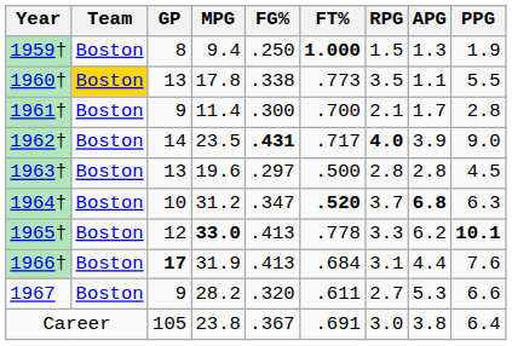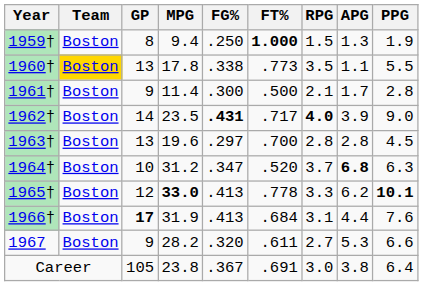 <table class="wikitable sortable" style="font-size:95%; text-align:right;">
 <tr>
 <th>Year</th>
 <th>Team</th>
 <th>GP</th>
 <th>MPG</th>
 <th>FG%</th>
 <th>FT%</th>
 <th>RPG</th>
 <th>APG</th>
 <th>PPG</th>
 </tr>
 <tr>
 <td style="text-align:left;background:#afe6ba;"><a href='#'>1959</a>†</td>
 <td style="text-align:left;"><a href='#'>Boston</a></td>
 <td>8</td>
 <td>9.4</td>
 <td>.250</td>
 <td><strong>1.000</strong></td>
 <td>1.5</td>
 <td>1.3</td>
 <td>1.9</td>
 </tr>
 <tr>
 <td style="text-align:left;background:#afe6ba;"><a href='#'>1960</a>†</td>
 <td style="background: gold; text-align:left;"><a href='#'>Boston</a></td>
 <td>13</td>
 <td>17.8</td>
 <td>.338</td>
 <td>.773</td>
 <td>3.5</td>
 <td>1.1</td>
 <td>5.5</td>
 </tr>
 <tr>
 <td style="text-align:left;background:#afe6ba;"><a href='#'>1961</a>†</td>
 <td style="text-align:left;"><a href='#'>Boston</a></td>
 <td>9</td>
 <td>11.4</td>
 <td>.300</td>
-<td>.700</td>
+<td>.500</td>
 <td>2.1</td>
 <td>1.7</td>
 <td>2.8</td>
 </tr>
 <tr>
 <td style="text-align:left;background:#afe6ba;"><a href='#'>1962</a>†</td>
 <td style="text-align:left;"><a href='#'>Boston</a></td>
 <td>14</td>
 <td>23.5</td>
 <td><strong>.431</strong></td>
 <td>.717</td>
 <td><strong>4.0</strong></td>
 <td>3.9</td>
 <td>9.0</td>
 </tr>
 <tr>
 <td style="text-align:left;background:#afe6ba;"><a href='#'>1963</a>†</td>
 <td style="text-align:left;"><a href='#'>Boston</a></td>
 <td>13</td>
 <td>19.6</td>
 <td>.297</td>
-<td>.500</td>
+<td>.700</td>
 <td>2.8</td>
 <td>2.8</td>
 <td>4.5</td>
 </tr>
 <tr>
 <td style="text-align:left;background:#afe6ba;"><a href='#'>1964</a>†</td>
 <td style="text-align:left;"><a href='#'>Boston</a></td>
 <td>10</td>
 <td>31.2</td>
 <td>.347</td>
-<td><strong>.520</strong></td>
+<td>.520</td>
 <td>3.7</td>
 <td><strong>6.8</strong></td>
 <td>6.3</td>
 </tr>
 <tr>
 <td style="text-align:left;background:#afe6ba;"><a href='#'>1965</a>†</td>
 <td style="text-align:left;"><a href='#'>Boston</a></td>
 <td>12</td>
 <td><strong>33.0</strong></td>
 <td>.413</td>
 <td>.778</td>
 <td>3.3</td>
 <td>6.2</td>
 <td><strong>10.1</strong></td>
 </tr>
 <tr>
 <td style="text-align:left;background:#afe6ba;"><a href='#'>1966</a>†</td>
 <td style="text-align:left;"><a href='#'>Boston</a></td>
 <td><strong>17</strong></td>
 <td>31.9</td>
 <td>.413</td>
 <td>.684</td>
 <td>3.1</td>
 <td>4.4</td>
 <td>7.6</td>
 </tr>
 <tr>
 <td style="text-align:left;"><a href='#'>1967</a></td>
 <td style="text-align:left;"><a href='#'>Boston</a></td>
 <td>9</td>
 <td>28.2</td>
 <td>.320</td>
 <td>.611</td>
 <td>2.7</td>
 <td>5.3</td>
 <td>6.6</td>
 </tr>
 <tr class="sortbottom">
 <td colspan="2" style="text-align:center;">Career</td>
 <td>105</td>
 <td>23.8</td>
 <td>.367</td>
 <td>.691</td>
 <td>3.0</td>
 <td>3.8</td>
 <td>6.4</td>
 </tr>
 </table>
